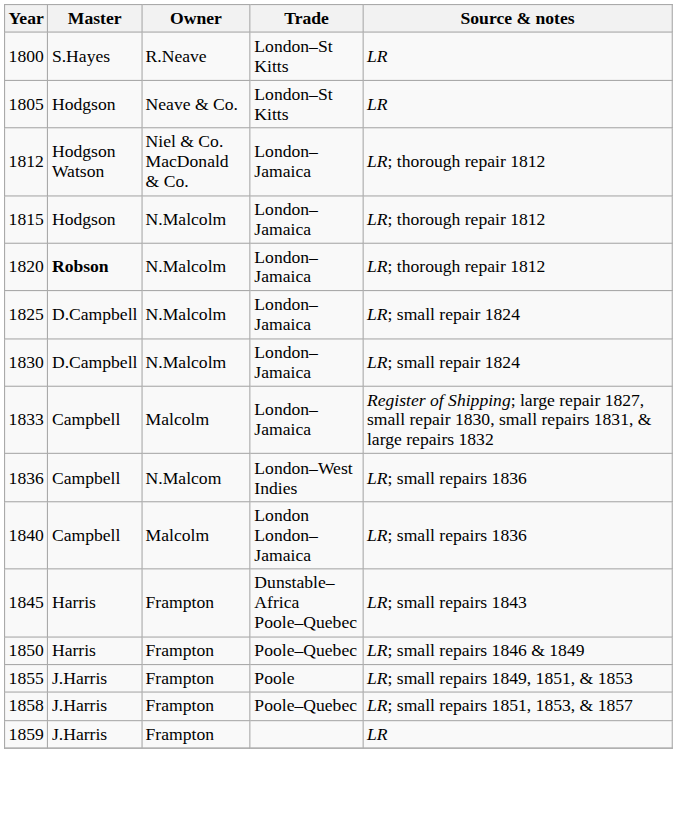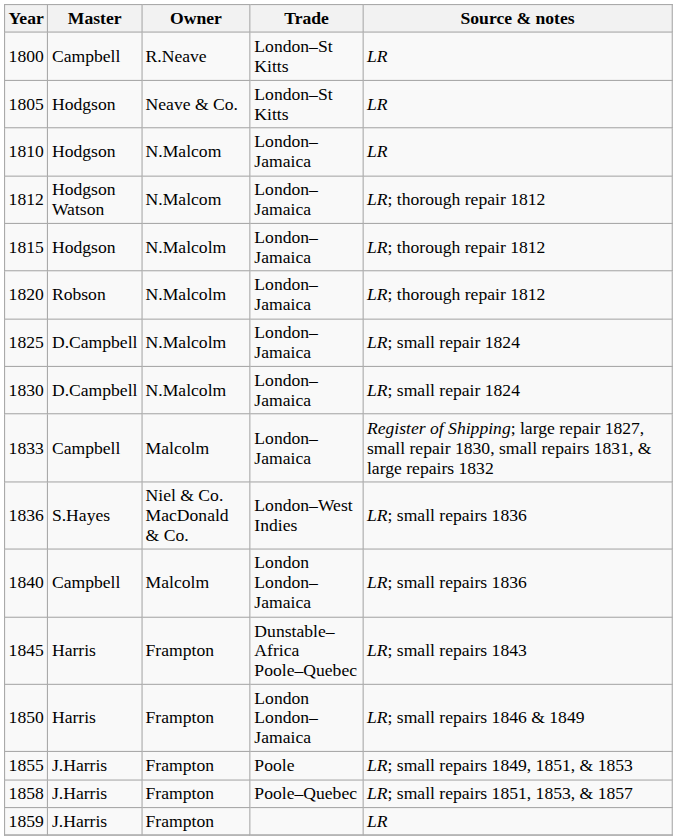 <table class=" wikitable">
 <tr>
 <th>Year</th>
 <th>Master</th>
 <th>Owner</th>
 <th>Trade</th>
 <th>Source & notes</th>
 </tr>
 <tr>
 <td>1800</td>
-<td>S.Hayes</td>
+<td>Campbell</td>
 <td>R.Neave</td>
 <td>London–St Kitts</td>
 <td><em>LR</em></td>
 </tr>
 <tr>
 <td>1805</td>
 <td>Hodgson</td>
 <td>Neave & Co.</td>
 <td>London–St Kitts</td>
 <td><em>LR</em></td>
 </tr>
 <tr>
+<td>1810</td>
+<td>Hodgson</td>
+<td>N.Malcom</td>
+<td>London–Jamaica</td>
+<td><em>LR</em></td>
+</tr>
+<tr>
 <td>1812</td>
 <td>Hodgson<br>Watson</td>
-<td>Niel & Co.<br>MacDonald & Co.</td>
+<td>N.Malcom</td>
 <td>London–Jamaica</td>
 <td><em>LR</em>; thorough repair 1812</td>
 </tr>
 <tr>
 <td>1815</td>
 <td>Hodgson</td>
 <td>N.Malcolm</td>
 <td>London–Jamaica</td>
 <td><em>LR</em>; thorough repair 1812</td>
 </tr>
 <tr>
 <td>1820</td>
-<td><strong>Robson</strong></td>
+<td>Robson</td>
 <td>N.Malcolm</td>
 <td>London–Jamaica</td>
 <td><em>LR</em>; thorough repair 1812</td>
 </tr>
 <tr>
 <td>1825</td>
 <td>D.Campbell</td>
 <td>N.Malcolm</td>
 <td>London–Jamaica</td>
 <td><em>LR</em>; small repair 1824</td>
 </tr>
 <tr>
 <td>1830</td>
 <td>D.Campbell</td>
 <td>N.Malcolm</td>
 <td>London–Jamaica</td>
 <td><em>LR</em>; small repair 1824</td>
 </tr>
 <tr>
 <td>1833</td>
 <td>Campbell</td>
 <td>Malcolm</td>
 <td>London–Jamaica</td>
 <td><em>Register of Shipping</em>; large repair 1827, small repair 1830, small repairs 1831, & large repairs 1832</td>
 </tr>
 <tr>
 <td>1836</td>
-<td>Campbell</td>
-<td>N.Malcom</td>
+<td>S.Hayes</td>
+<td>Niel & Co.<br>MacDonald & Co.</td>
 <td>London–West Indies</td>
 <td><em>LR</em>; small repairs 1836</td>
 </tr>
 <tr>
 <td>1840</td>
 <td>Campbell</td>
 <td>Malcolm</td>
 <td>London<br>London–Jamaica</td>
 <td><em>LR</em>; small repairs 1836</td>
 </tr>
 <tr>
 <td>1845</td>
 <td>Harris</td>
 <td>Frampton</td>
 <td>Dunstable–Africa<br>Poole–Quebec</td>
 <td><em>LR</em>; small repairs 1843</td>
 </tr>
 <tr>
 <td>1850</td>
 <td>Harris</td>
 <td>Frampton</td>
-<td>Poole–Quebec</td>
+<td>London<br>London–Jamaica</td>
 <td><em>LR</em>; small repairs 1846 & 1849</td>
 </tr>
 <tr>
 <td>1855</td>
 <td>J.Harris</td>
 <td>Frampton</td>
 <td>Poole</td>
 <td><em>LR</em>; small repairs 1849, 1851, & 1853</td>
 </tr>
 <tr>
 <td>1858</td>
 <td>J.Harris</td>
 <td>Frampton</td>
 <td>Poole–Quebec</td>
 <td><em>LR</em>; small repairs 1851, 1853, & 1857</td>
 </tr>
 <tr>
 <td>1859</td>
 <td>J.Harris</td>
 <td>Frampton</td>
 <td></td>
 <td><em>LR</em></td>
 </tr>
 <tr>
 </tr>
 </table>
